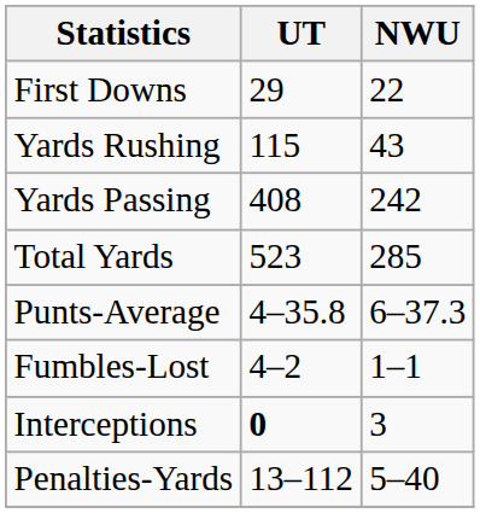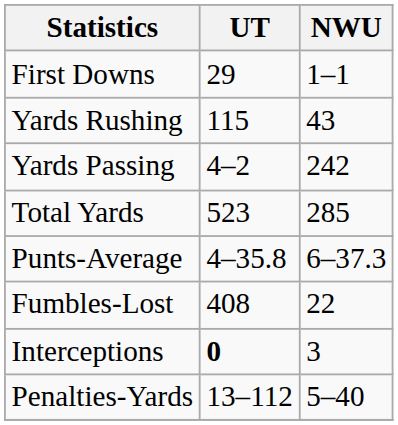 <table class="wikitable">
 <tr>
 <th>Statistics</th>
 <th>UT</th>
 <th>NWU</th>
 </tr>
 <tr>
 <td>First Downs</td>
 <td>29</td>
-<td>22</td>
+<td>1–1</td>
 </tr>
 <tr>
 <td>Yards Rushing</td>
 <td>115</td>
 <td>43</td>
 </tr>
 <tr>
 <td>Yards Passing</td>
-<td>408</td>
+<td>4–2</td>
 <td>242</td>
 </tr>
 <tr>
 <td>Total Yards</td>
 <td>523</td>
 <td>285</td>
 </tr>
 <tr>
 <td>Punts-Average</td>
 <td>4–35.8</td>
 <td>6–37.3</td>
 </tr>
 <tr>
 <td>Fumbles-Lost</td>
-<td>4–2</td>
-<td>1–1</td>
+<td>408</td>
+<td>22</td>
 </tr>
 <tr>
 <td>Interceptions</td>
 <td><strong>0</strong></td>
 <td>3</td>
 </tr>
 <tr>
 <td>Penalties-Yards</td>
 <td>13–112</td>
 <td>5–40</td>
 </tr>
 <tr>
 </tr>
 </table>
